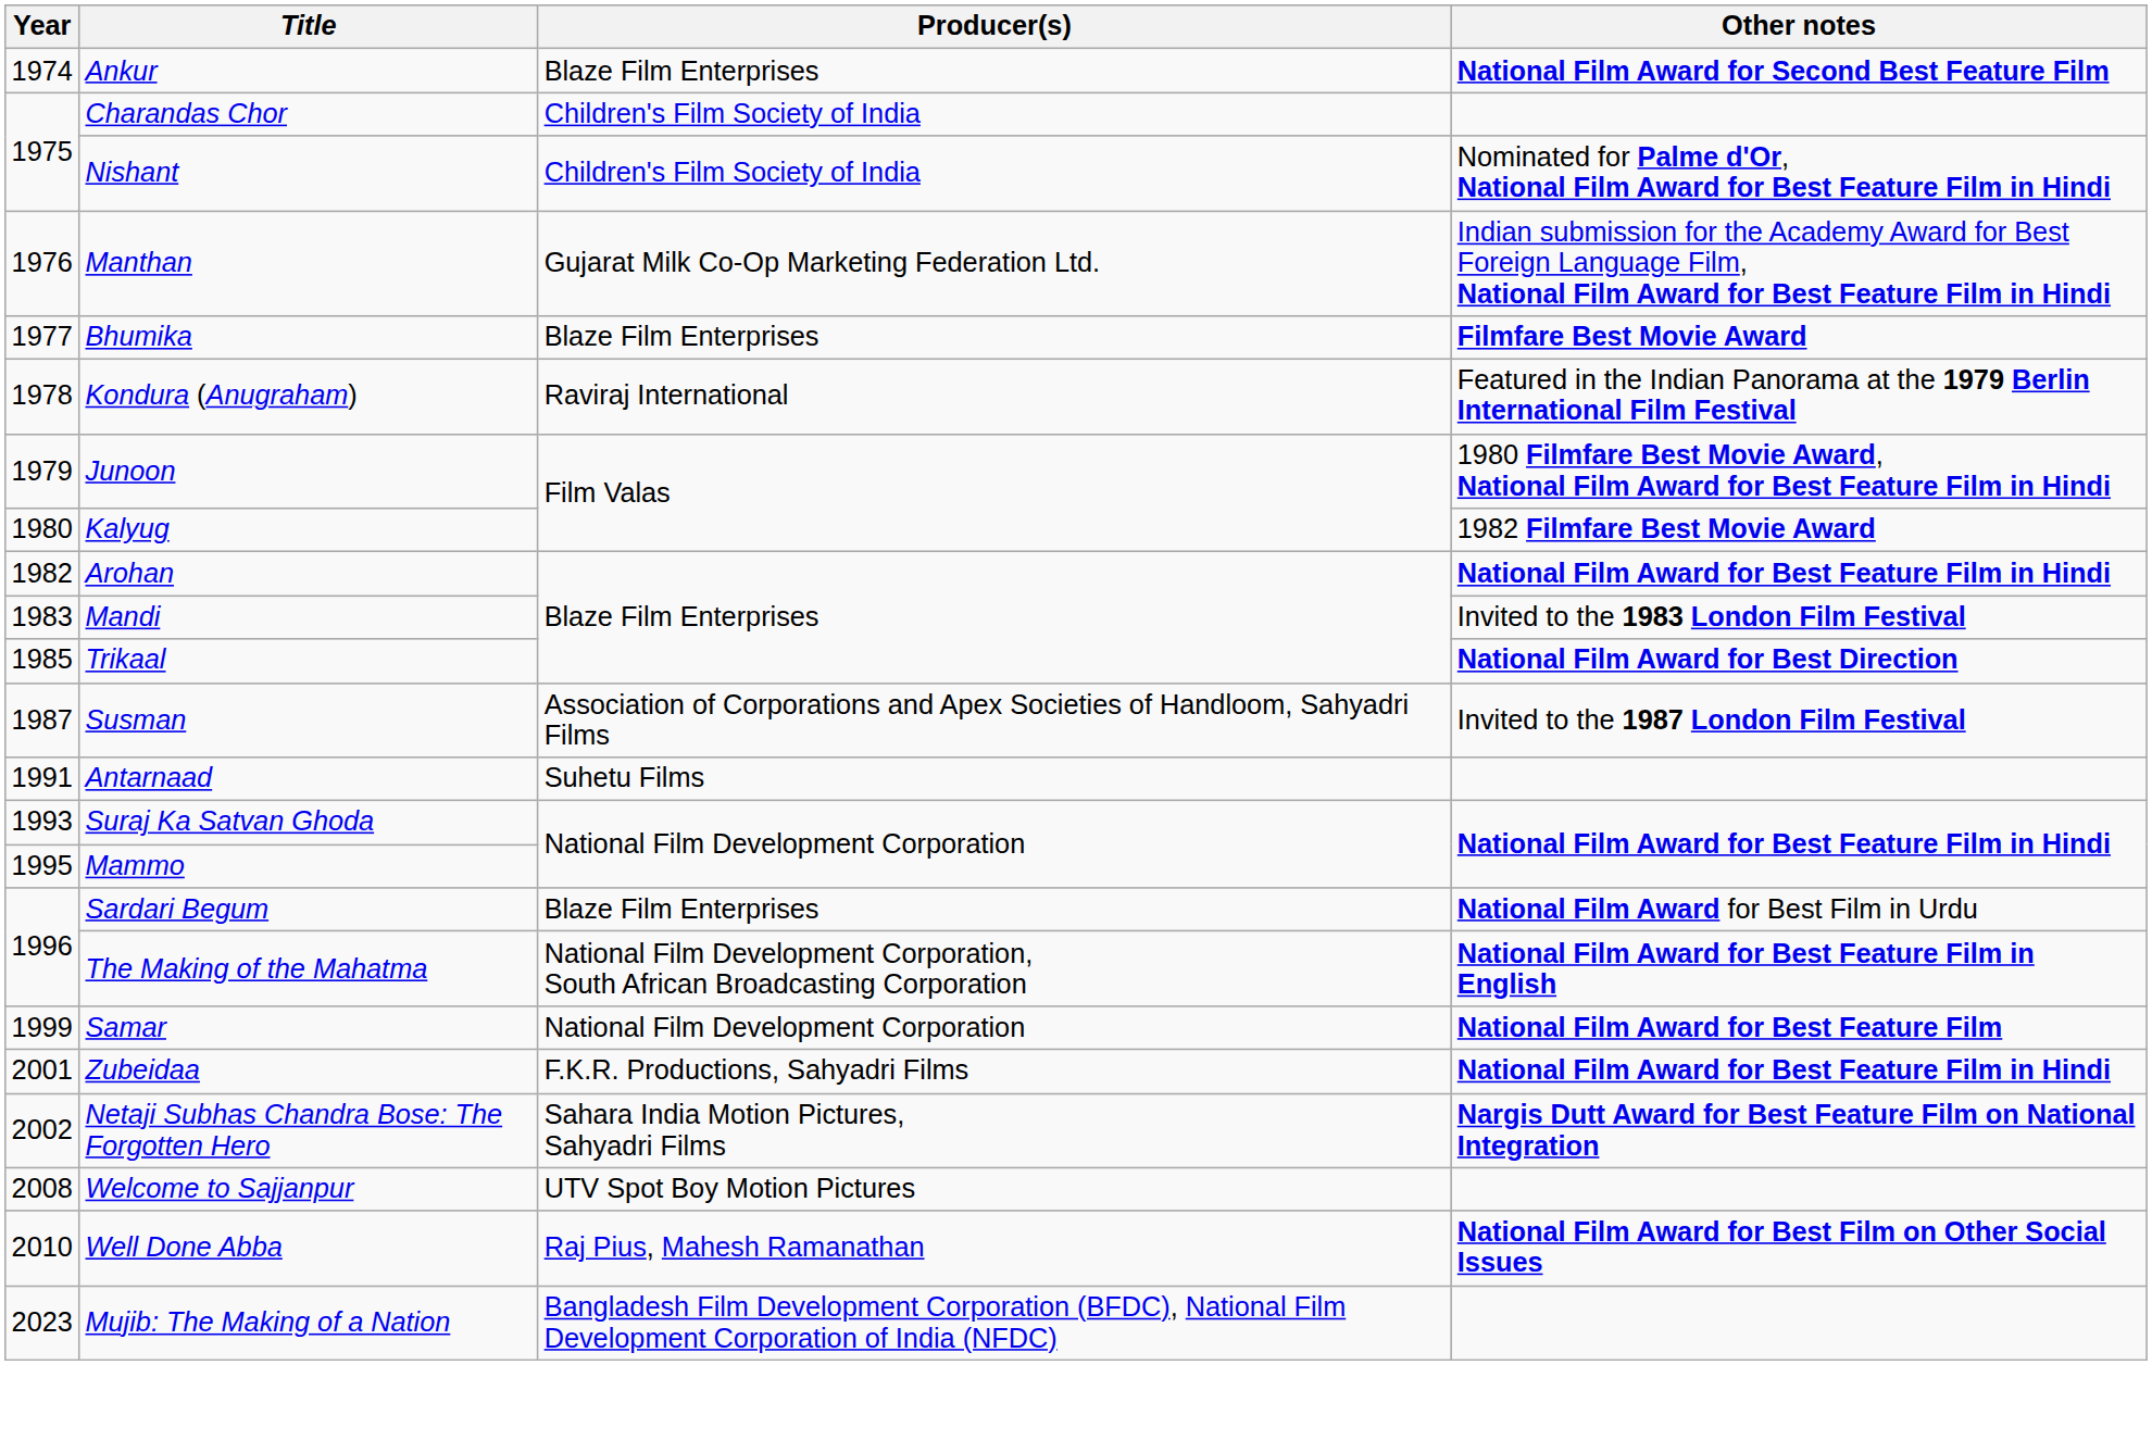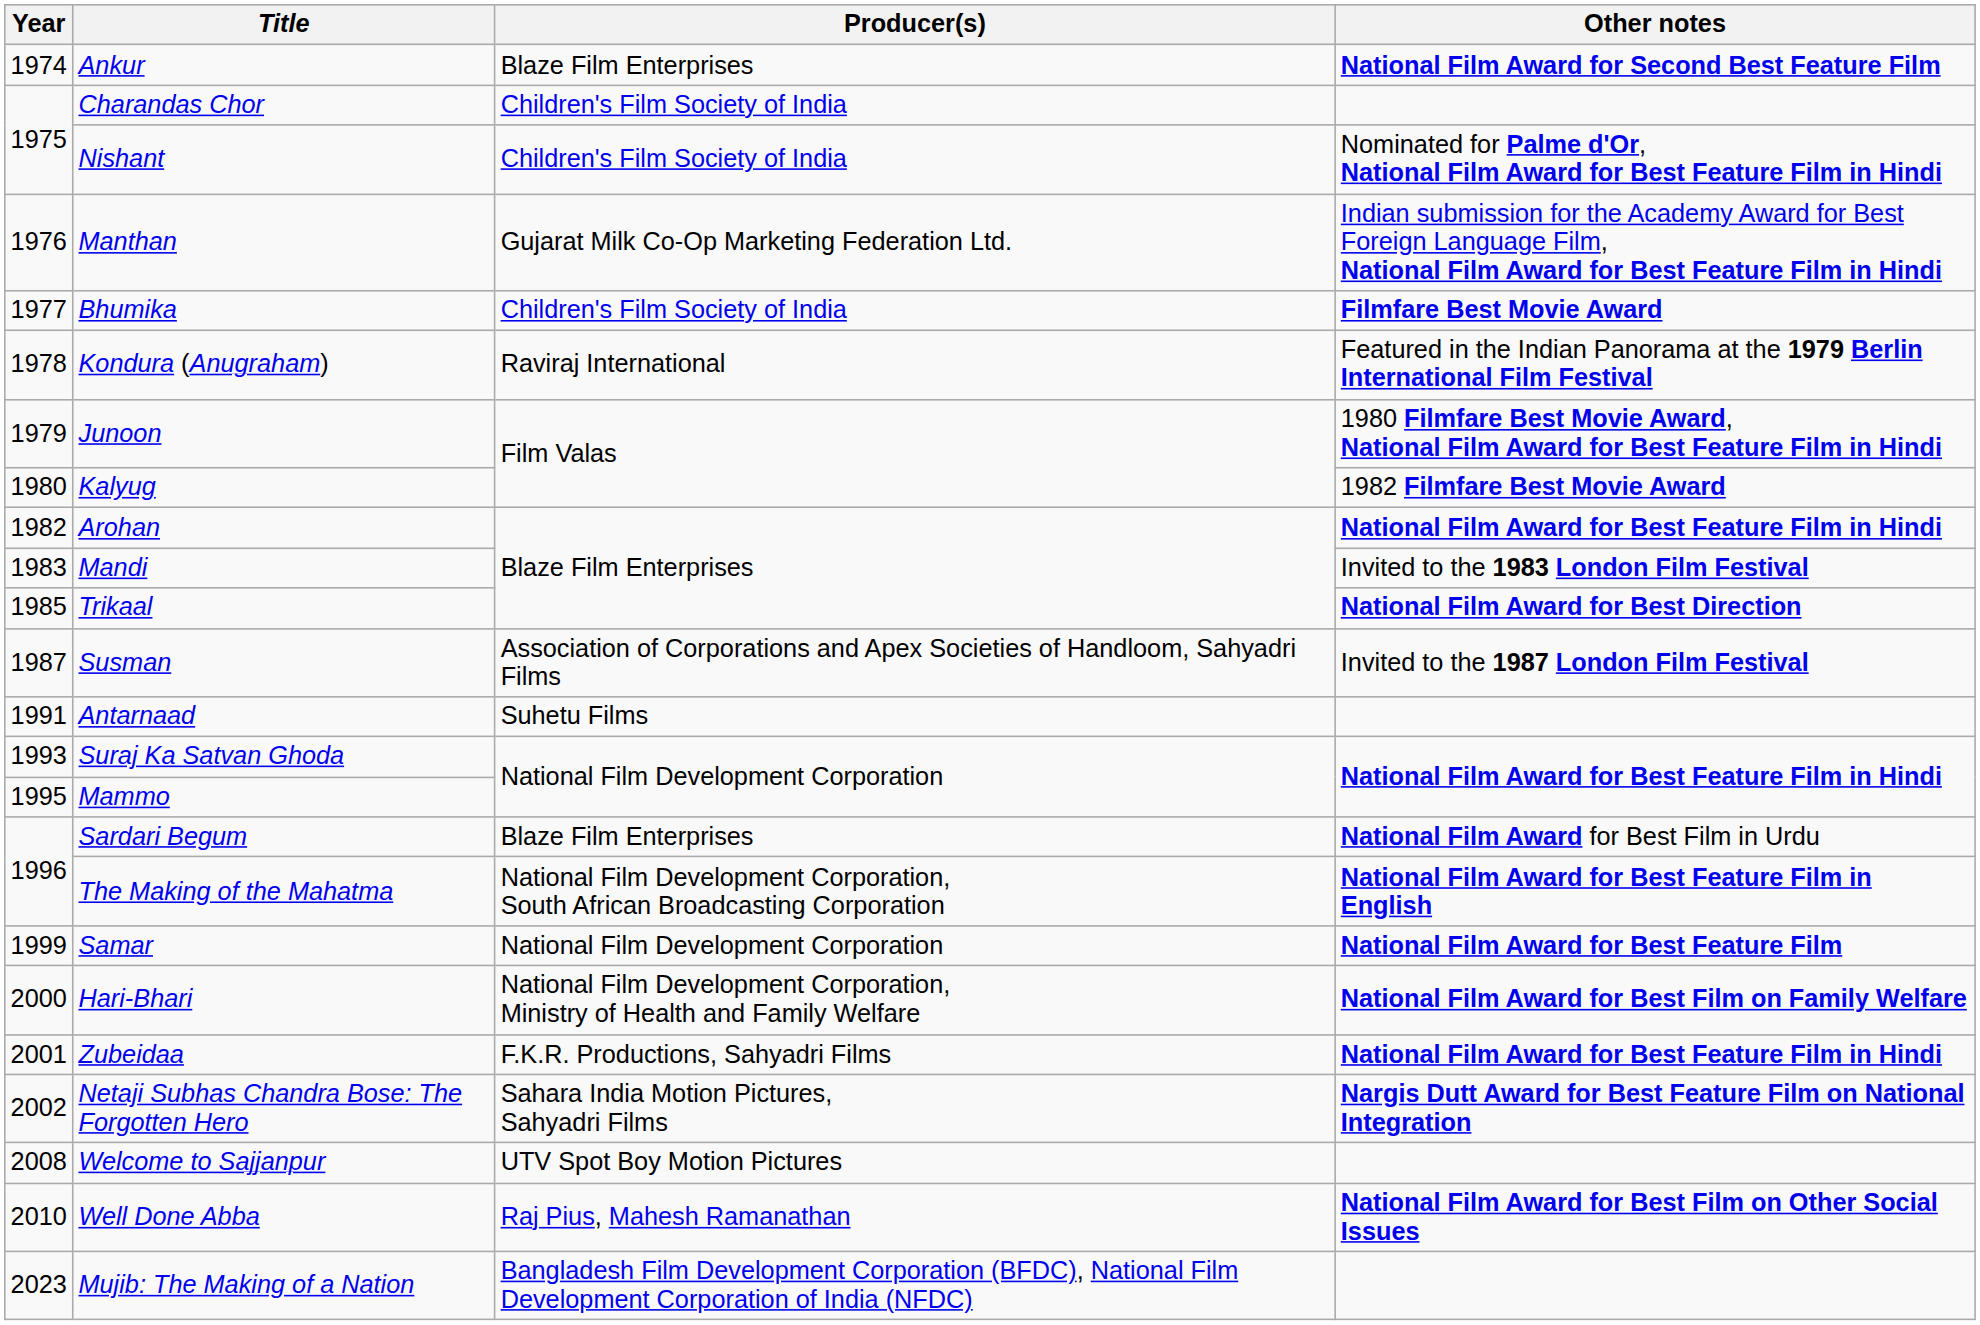 <table class="wikitable sortable">
 <tr>
 <th>Year</th>
 <th><em>Title</em></th>
 <th>Producer(s)</th>
 <th>Other notes</th>
 </tr>
 <tr>
 <td>1974</td>
 <td><em><a href='#'>Ankur</a></em></td>
 <td>Blaze Film Enterprises</td>
 <td><strong><a href='#'>National Film Award for Second Best Feature Film</a></strong></td>
 </tr>
 <tr>
 <td rowspan="2">1975</td>
 <td><em><a href='#'>Charandas Chor</a></em></td>
 <td><a href='#'>Children's Film Society of India</a></td>
 <td></td>
 </tr>
 <tr>
 <td><em><a href='#'>Nishant</a></em></td>
 <td><a href='#'>Children's Film Society of India</a></td>
 <td>Nominated for <strong><a href='#'>Palme d'Or</a></strong>,<br><strong><a href='#'>National Film Award for Best Feature Film in Hindi</a></strong></td>
 </tr>
 <tr>
 <td>1976</td>
 <td><em><a href='#'>Manthan</a></em></td>
 <td>Gujarat Milk Co-Op Marketing Federation Ltd.</td>
 <td><a href='#'>Indian submission for the Academy Award for Best Foreign Language Film</a>,<br><strong><a href='#'>National Film Award for Best Feature Film in Hindi</a></strong></td>
 </tr>
 <tr>
 <td>1977</td>
 <td><em><a href='#'>Bhumika</a></em></td>
-<td>Blaze Film Enterprises</td>
+<td><a href='#'>Children's Film Society of India</a></td>
 <td><strong><a href='#'>Filmfare Best Movie Award</a></strong></td>
 </tr>
 <tr>
 <td>1978</td>
 <td><em><a href='#'>Kondura</a></em> (<em><a href='#'>Anugraham</a></em>)</td>
 <td>Raviraj International</td>
 <td>Featured in the Indian Panorama at the <strong>1979 <a href='#'>Berlin International Film Festival</a></strong></td>
 </tr>
 <tr>
 <td>1979</td>
 <td><em><a href='#'>Junoon</a></em></td>
 <td rowspan="2">Film Valas</td>
 <td>1980 <strong><a href='#'>Filmfare Best Movie Award</a></strong>, <br><strong><a href='#'>National Film Award for Best Feature Film in Hindi</a></strong></td>
 </tr>
 <tr>
 <td>1980</td>
 <td><em><a href='#'>Kalyug</a></em></td>
 <td>1982 <strong><a href='#'>Filmfare Best Movie Award</a></strong></td>
 </tr>
 <tr>
 <td>1982</td>
 <td><em><a href='#'>Arohan</a></em></td>
 <td rowspan="3">Blaze Film Enterprises</td>
 <td><strong><a href='#'>National Film Award for Best Feature Film in Hindi</a></strong></td>
 </tr>
 <tr>
 <td>1983</td>
 <td><em><a href='#'>Mandi</a></em></td>
 <td>Invited to the <strong>1983 <a href='#'>London Film Festival</a></strong></td>
 </tr>
 <tr>
 <td>1985</td>
 <td><em><a href='#'>Trikaal</a></em></td>
 <td><strong><a href='#'>National Film Award for Best Direction</a></strong></td>
 </tr>
 <tr>
 <td>1987</td>
 <td><em><a href='#'>Susman</a></em></td>
 <td>Association of Corporations and Apex Societies of Handloom, Sahyadri Films</td>
 <td>Invited to the <strong>1987 <a href='#'>London Film Festival</a></strong></td>
 </tr>
 <tr>
 <td>1991</td>
 <td><em><a href='#'>Antarnaad</a></em></td>
 <td>Suhetu Films</td>
 <td></td>
 </tr>
 <tr>
 <td>1993</td>
 <td><em><a href='#'>Suraj Ka Satvan Ghoda</a></em></td>
 <td rowspan="2">National Film Development Corporation</td>
 <td rowspan="2"><strong><a href='#'>National Film Award for Best Feature Film in Hindi</a></strong></td>
 </tr>
 <tr>
 <td>1995</td>
 <td><em><a href='#'>Mammo</a></em></td>
 </tr>
 <tr>
 <td rowspan="2">1996</td>
 <td><em><a href='#'>Sardari Begum</a></em></td>
 <td>Blaze Film Enterprises</td>
 <td><strong><a href='#'>National Film Award</a></strong> for Best Film in Urdu</td>
 </tr>
 <tr>
 <td><em><a href='#'>The Making of the Mahatma</a></em></td>
 <td>National Film Development Corporation, <br> South African Broadcasting Corporation</td>
 <td><strong><a href='#'>National Film Award for Best Feature Film in English</a></strong></td>
 </tr>
 <tr>
 <td>1999</td>
 <td><em><a href='#'>Samar</a></em></td>
 <td>National Film Development Corporation</td>
 <td><strong><a href='#'>National Film Award for Best Feature Film</a></strong></td>
 </tr>
 <tr>
+<td>2000</td>
+<td><em><a href='#'>Hari-Bhari</a></em></td>
+<td>National Film Development Corporation, <br> Ministry of Health and Family Welfare</td>
+<td><strong><a href='#'>National Film Award for Best Film on Family Welfare</a></strong></td>
+</tr>
+<tr>
 <td>2001</td>
 <td><em><a href='#'>Zubeidaa</a></em></td>
 <td>F.K.R. Productions, Sahyadri Films</td>
 <td><strong><a href='#'>National Film Award for Best Feature Film in Hindi</a></strong></td>
 </tr>
 <tr>
 <td>2002</td>
 <td><em><a href='#'>Netaji Subhas Chandra Bose: The Forgotten Hero</a></em></td>
 <td>Sahara India Motion Pictures, <br> Sahyadri Films</td>
 <td><strong><a href='#'>Nargis Dutt Award for Best Feature Film on National Integration</a></strong></td>
 </tr>
 <tr>
 <td>2008</td>
 <td><em><a href='#'>Welcome to Sajjanpur</a></em></td>
 <td>UTV Spot Boy Motion Pictures</td>
 <td></td>
 </tr>
 <tr>
 <td>2010</td>
 <td><em><a href='#'>Well Done Abba</a></em></td>
 <td><a href='#'>Raj Pius</a>, <a href='#'>Mahesh Ramanathan</a></td>
 <td><strong><a href='#'>National Film Award for Best Film on Other Social Issues</a></strong></td>
 </tr>
 <tr>
 <td>2023</td>
 <td><em><a href='#'>Mujib: The Making of a Nation</a></em></td>
 <td><a href='#'>Bangladesh Film Development Corporation (BFDC)</a>, <a href='#'>National Film Development Corporation of India (NFDC)</a></td>
 <td></td>
 </tr>
 </table>
